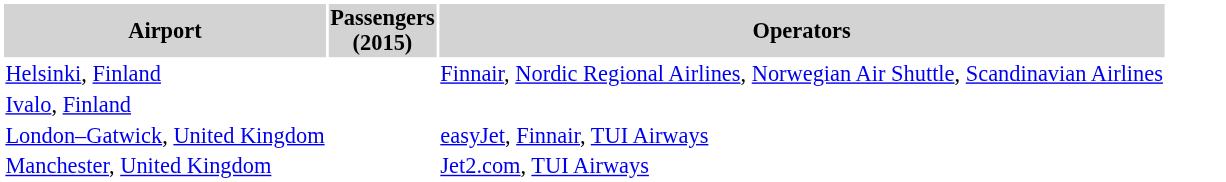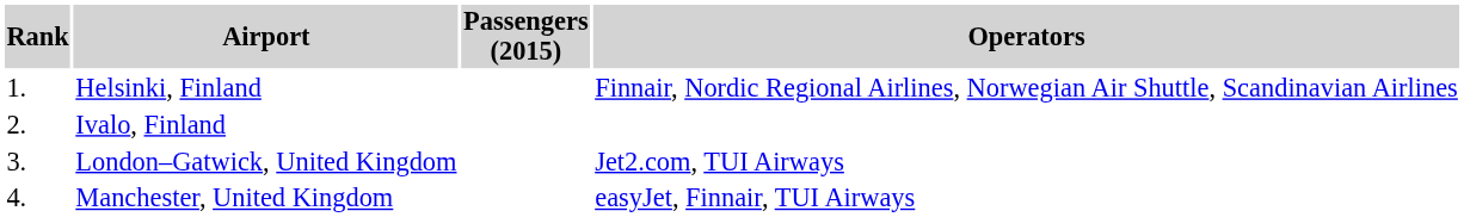 <table class="toccolours sortable" style="padding:0.5em;">
 <tr style="background:lightgrey;">
+<th>Rank</th>
 <th>Airport</th>
 <th>Passengers<br>(2015)</th>
 <th>Operators</th>
 </tr>
 <tr>
+<td>1.</td>
 <td> <a href='#'>Helsinki</a>, <a href='#'>Finland</a></td>
 <td></td>
 <td><a href='#'>Finnair</a>, <a href='#'>Nordic Regional Airlines</a>, <a href='#'>Norwegian Air Shuttle</a>, <a href='#'>Scandinavian Airlines</a></td>
 </tr>
 <tr>
+<td>2.</td>
 <td> <a href='#'>Ivalo</a>, <a href='#'>Finland</a></td>
 <td></td>
 <td></td>
 </tr>
 <tr>
+<td>3.</td>
 <td> <a href='#'>London–Gatwick</a>, <a href='#'>United Kingdom</a></td>
+<td></td>
+<td><a href='#'>Jet2.com</a>, <a href='#'>TUI Airways</a></td>
+</tr>
+<tr>
+<td>4.</td>
+<td> <a href='#'>Manchester</a>, <a href='#'>United Kingdom</a></td>
 <td></td>
 <td><a href='#'>easyJet</a>, <a href='#'>Finnair</a>, <a href='#'>TUI Airways</a></td>
 </tr>
-<tr>
-<td> <a href='#'>Manchester</a>, <a href='#'>United Kingdom</a></td>
-<td></td>
-<td><a href='#'>Jet2.com</a>, <a href='#'>TUI Airways</a></td>
-</tr>
 </table>
